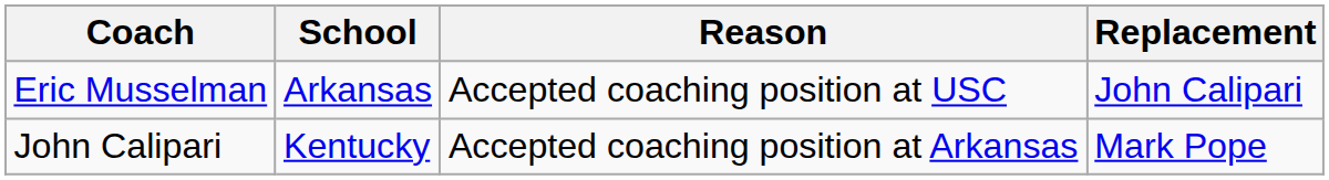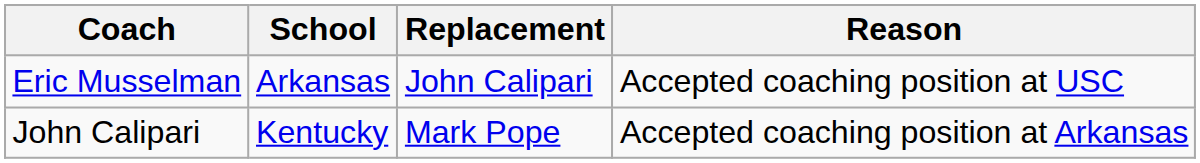 <table class="wikitable">
 <tr>
 <th>Coach</th>
 <th>School</th>
+<th>Replacement</th>
 <th>Reason</th>
-<th>Replacement</th>
 </tr>
 <tr>
 <td><a href='#'>Eric Musselman</a></td>
 <td><a href='#'>Arkansas</a></td>
+<td><a href='#'>John Calipari</a></td>
 <td>Accepted coaching position at <a href='#'>USC</a></td>
-<td><a href='#'>John Calipari</a></td>
 </tr>
 <tr>
 <td>John Calipari</td>
 <td><a href='#'>Kentucky</a></td>
+<td><a href='#'>Mark Pope</a></td>
 <td>Accepted coaching position at <a href='#'>Arkansas</a></td>
-<td><a href='#'>Mark Pope</a></td>
 </tr>
 </table>
